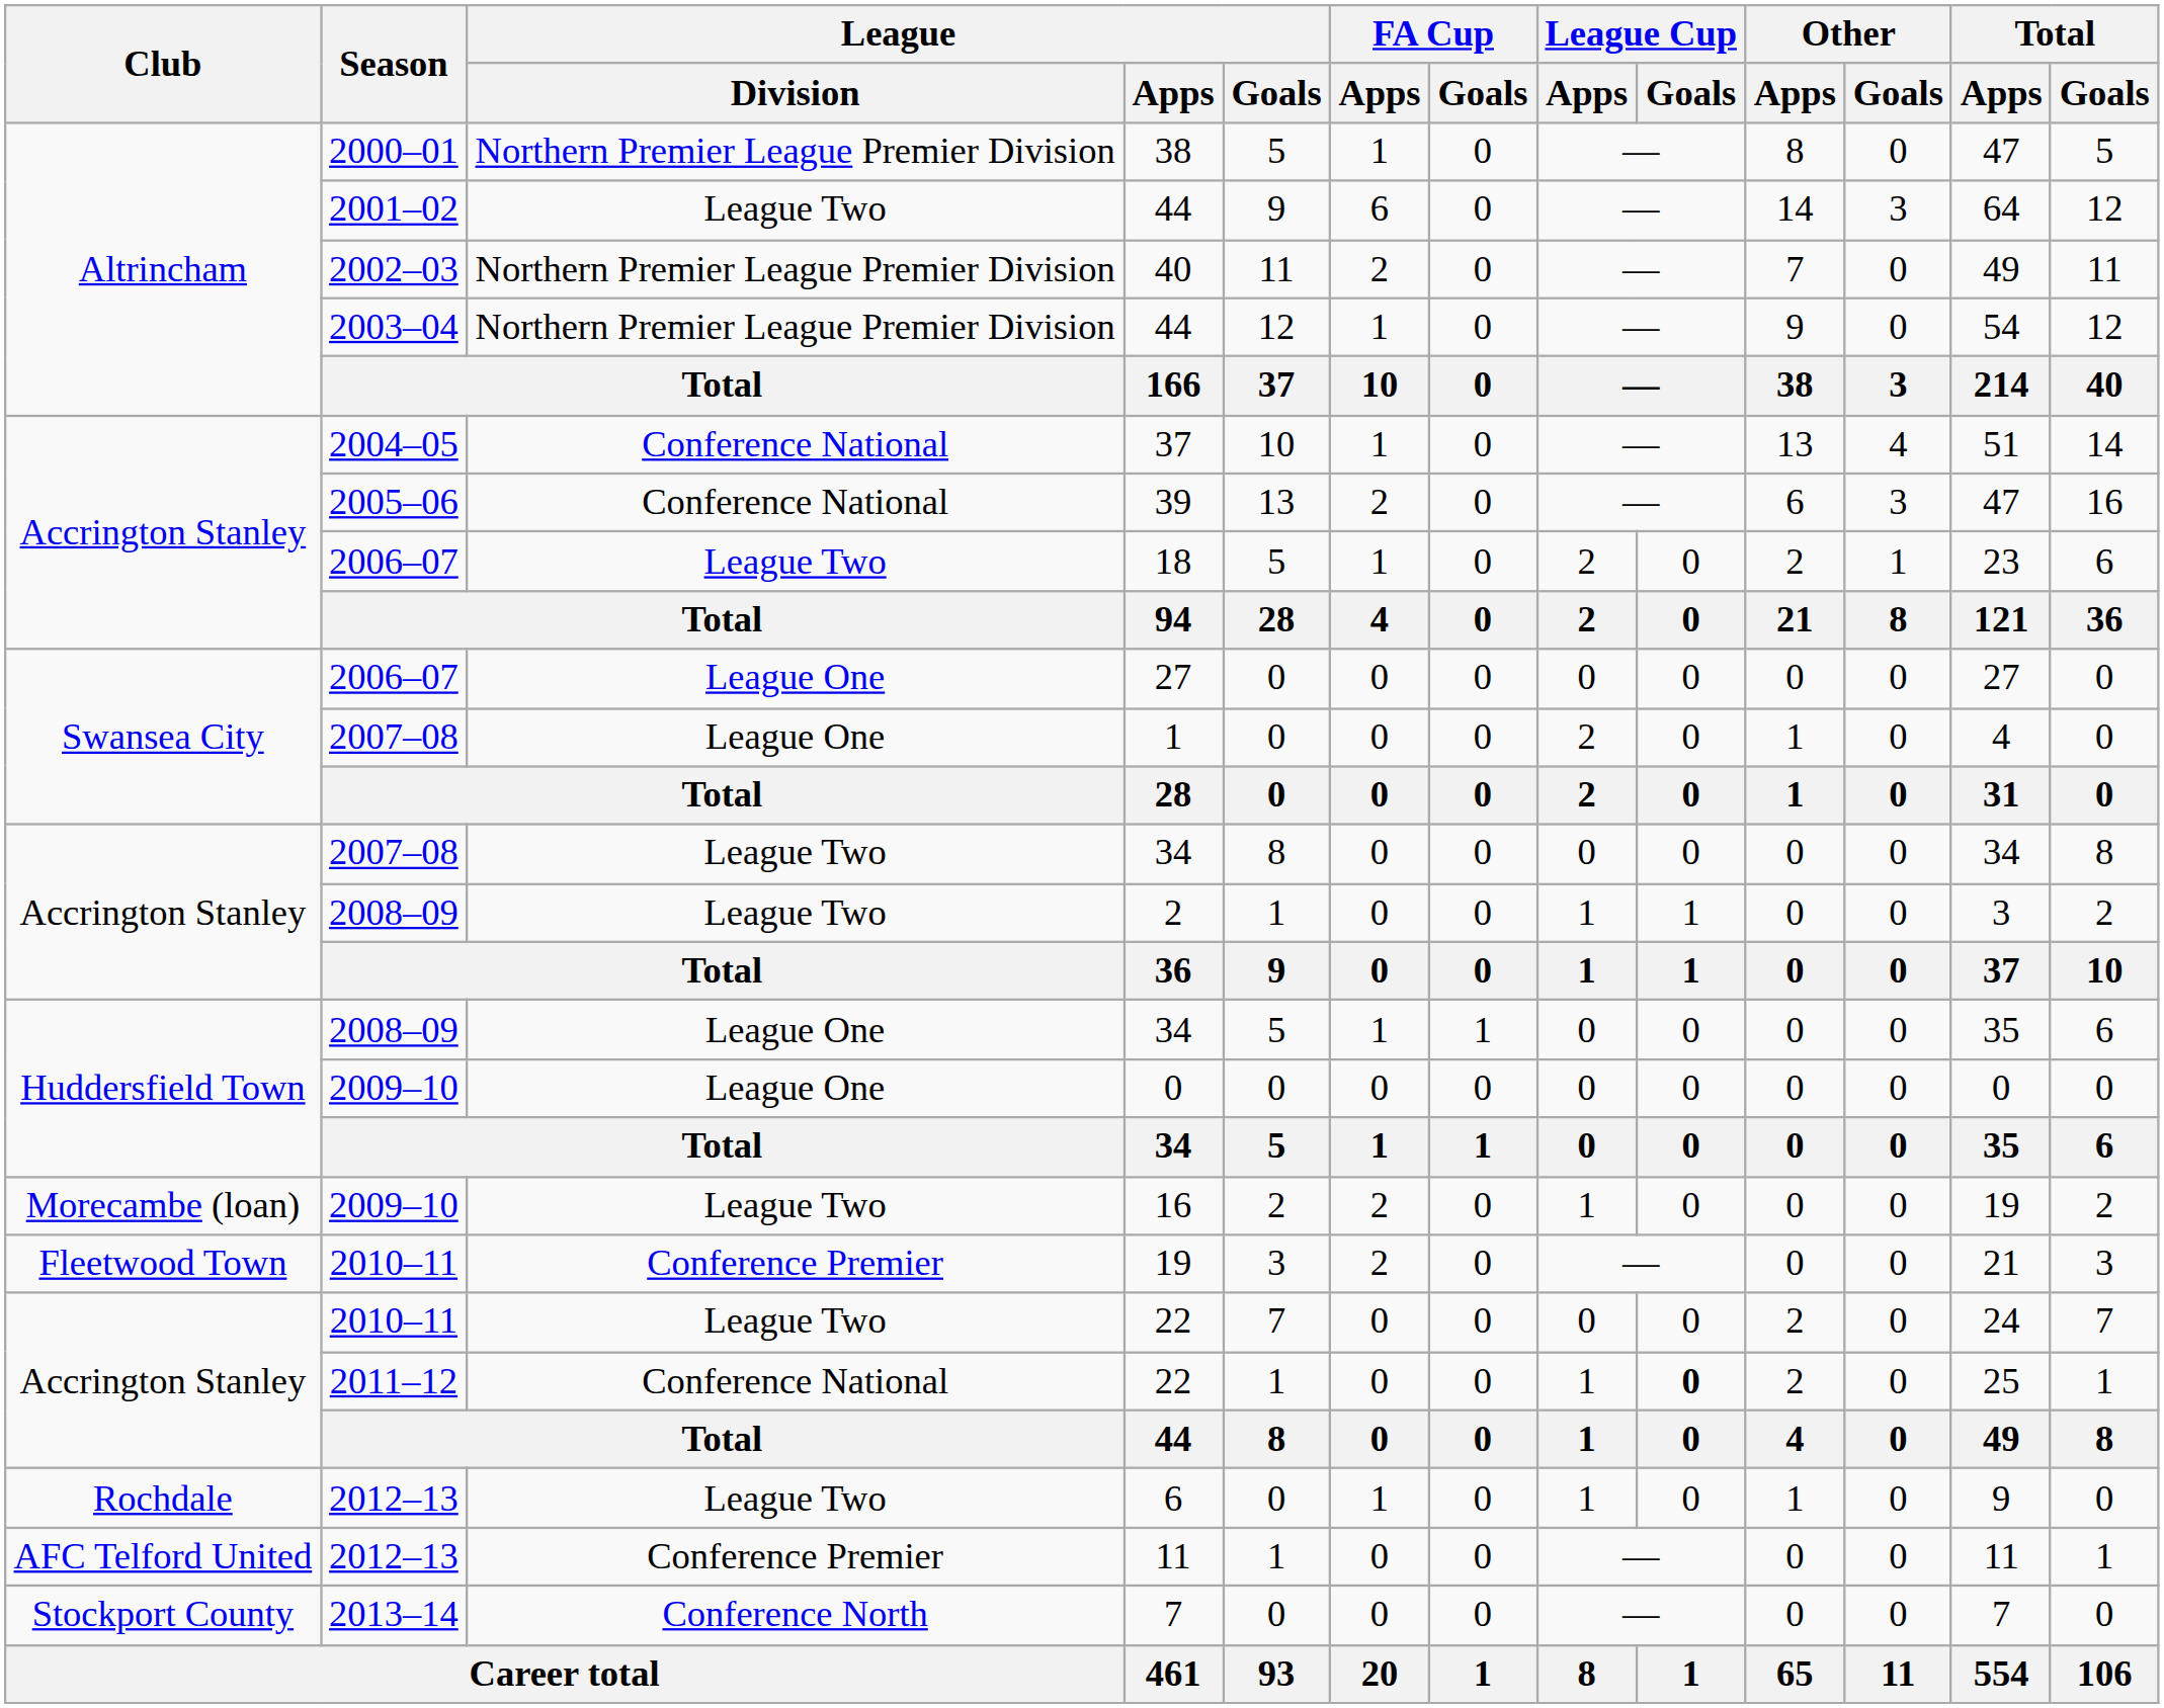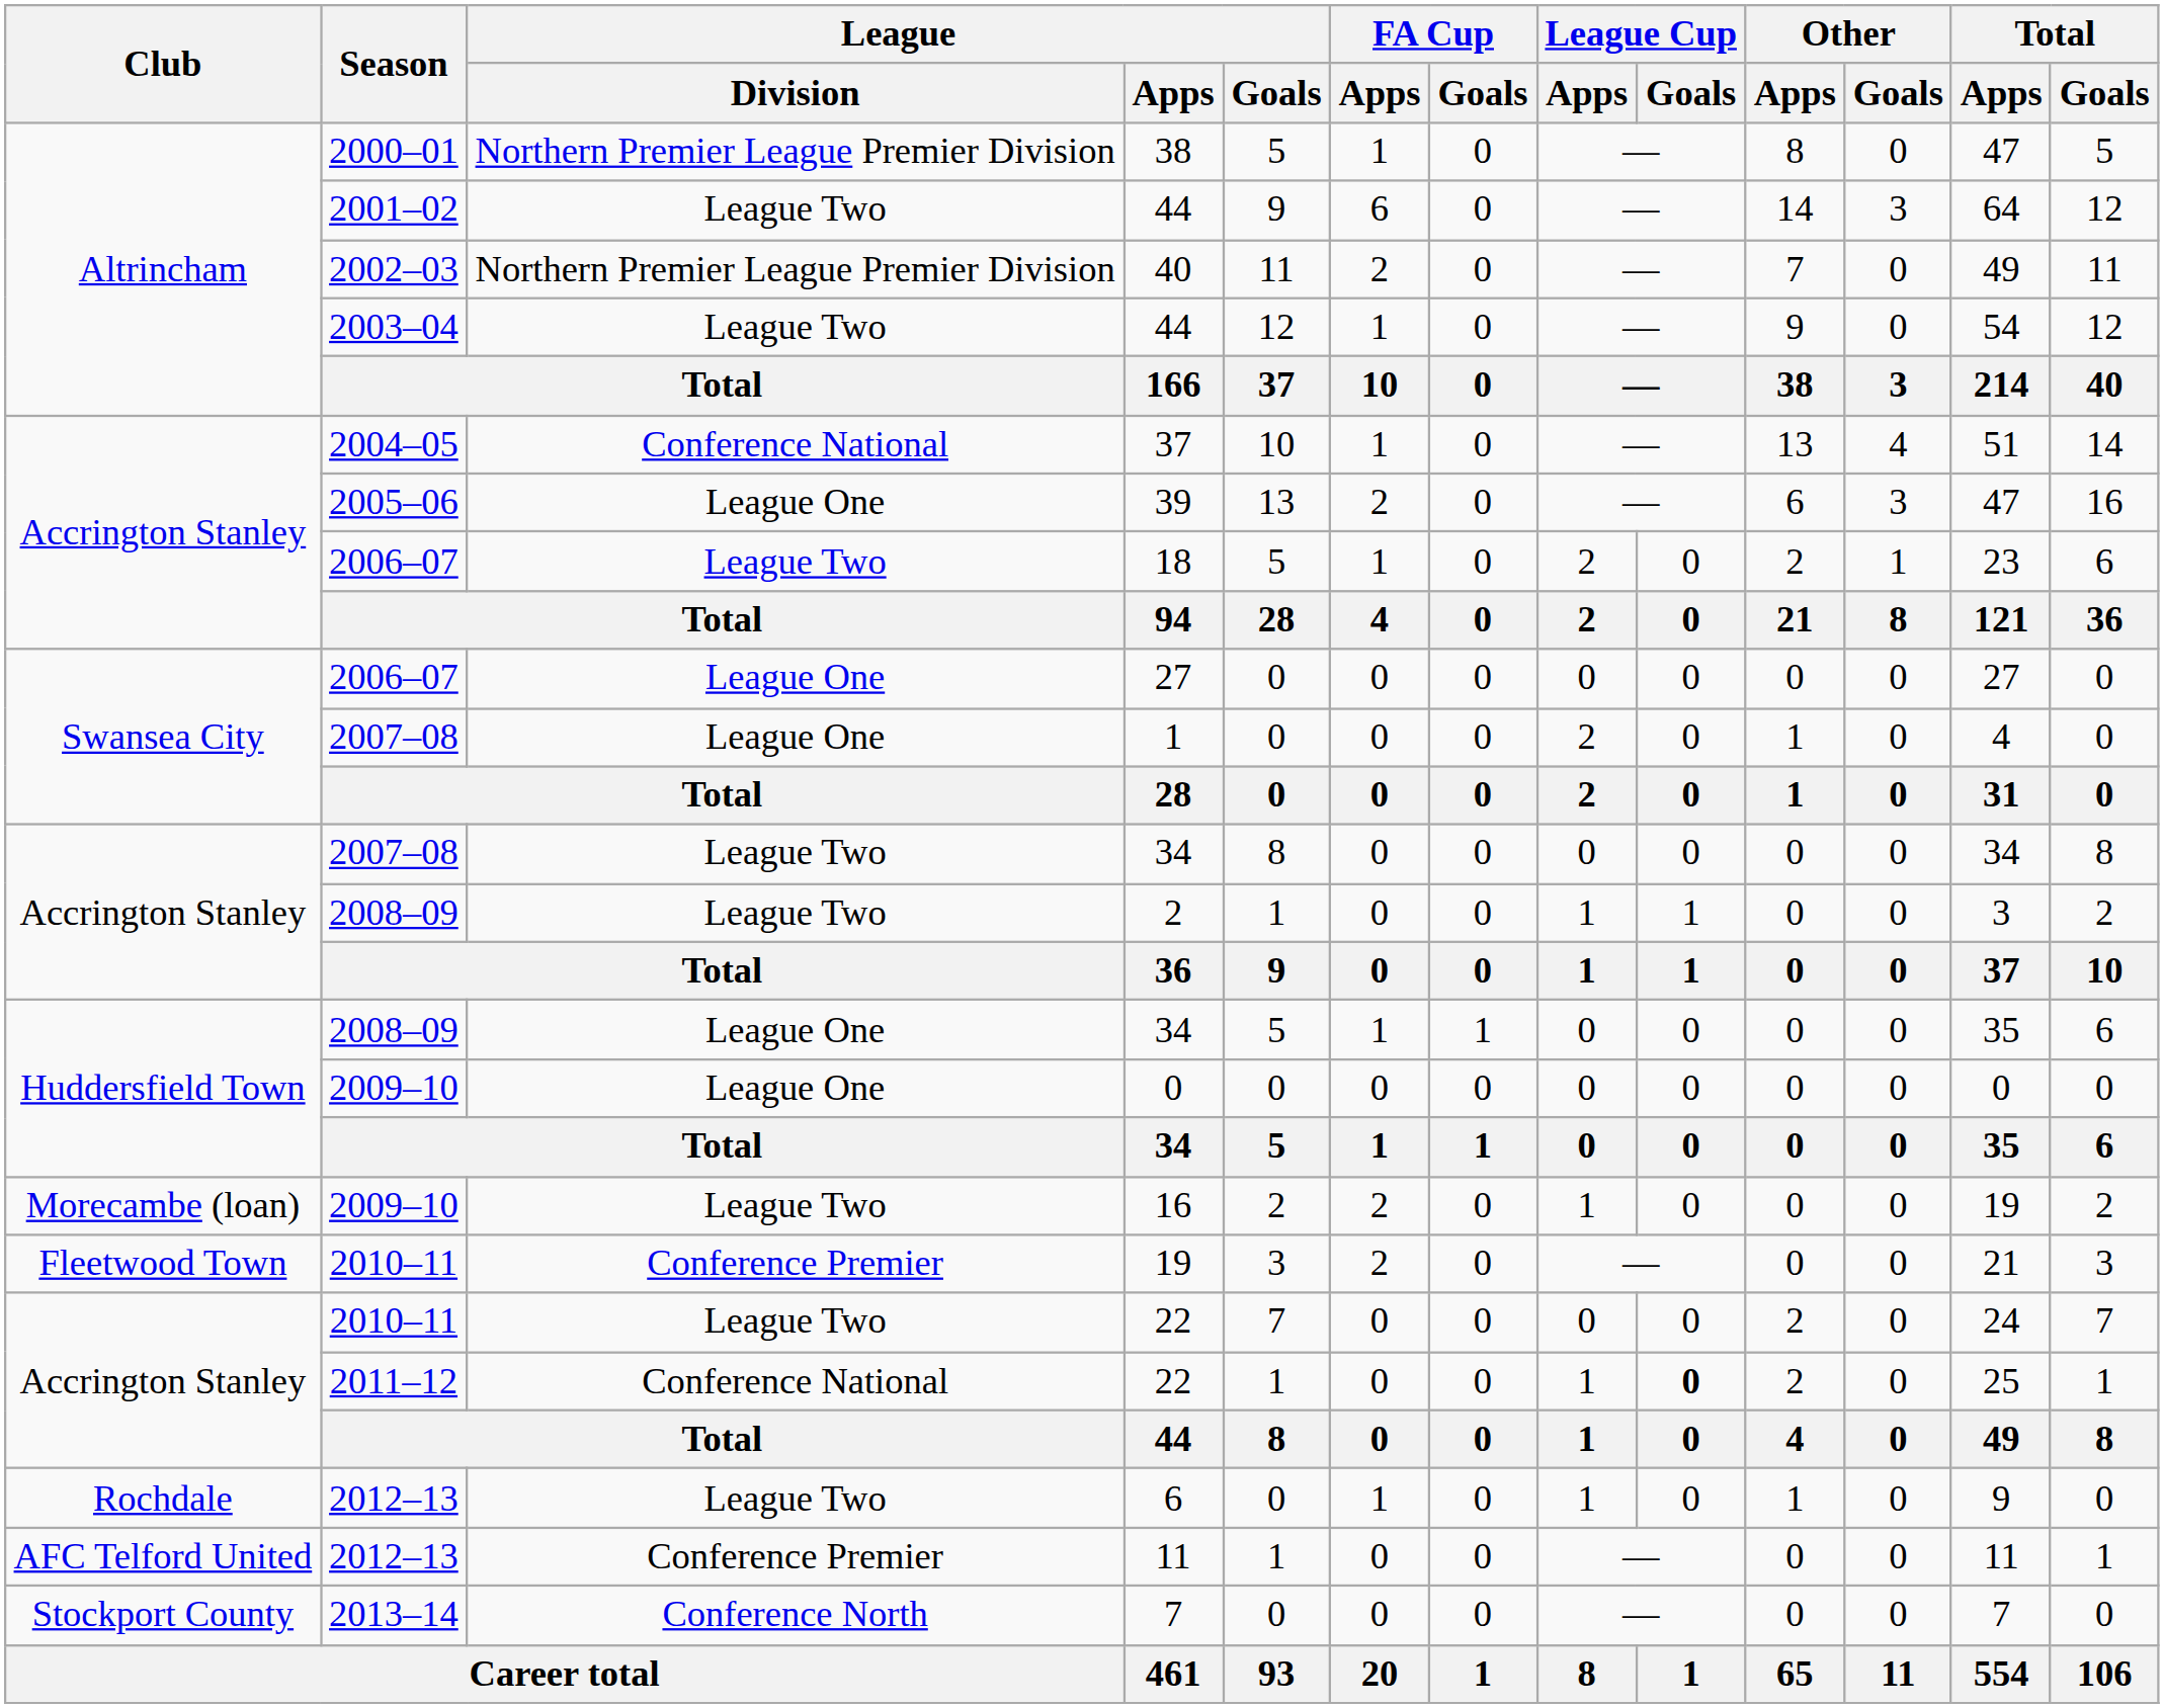 <table class=wikitable style="text-align:center">
 <tr>
 <th rowspan="2">Club</th>
 <th rowspan="2">Season</th>
 <th colspan="3">League</th>
 <th colspan="2"><a href='#'>FA Cup</a></th>
 <th colspan="2"><a href='#'>League Cup</a></th>
 <th colspan="2">Other</th>
 <th colspan="2">Total</th>
 </tr>
 <tr>
 <th>Division</th>
 <th>Apps</th>
 <th>Goals</th>
 <th>Apps</th>
 <th>Goals</th>
 <th>Apps</th>
 <th>Goals</th>
 <th>Apps</th>
 <th>Goals</th>
 <th>Apps</th>
 <th>Goals</th>
 </tr>
 <tr>
 <td rowspan="5"><a href='#'>Altrincham</a></td>
 <td><a href='#'>2000–01</a></td>
 <td><a href='#'>Northern Premier League</a> Premier Division</td>
 <td>38</td>
 <td>5</td>
 <td>1</td>
 <td>0</td>
 <td colspan="2">—</td>
 <td>8</td>
 <td>0</td>
 <td>47</td>
 <td>5</td>
 </tr>
 <tr>
 <td><a href='#'>2001–02</a></td>
 <td>League Two</td>
 <td>44</td>
 <td>9</td>
 <td>6</td>
 <td>0</td>
 <td colspan="2">—</td>
 <td>14</td>
 <td>3</td>
 <td>64</td>
 <td>12</td>
 </tr>
 <tr>
 <td><a href='#'>2002–03</a></td>
 <td>Northern Premier League Premier Division</td>
 <td>40</td>
 <td>11</td>
 <td>2</td>
 <td>0</td>
 <td colspan="2">—</td>
 <td>7</td>
 <td>0</td>
 <td>49</td>
 <td>11</td>
 </tr>
 <tr>
 <td><a href='#'>2003–04</a></td>
-<td>Northern Premier League Premier Division</td>
+<td>League Two</td>
 <td>44</td>
 <td>12</td>
 <td>1</td>
 <td>0</td>
 <td colspan="2">—</td>
 <td>9</td>
 <td>0</td>
 <td>54</td>
 <td>12</td>
 </tr>
 <tr>
 <th colspan="2">Total</th>
 <th>166</th>
 <th>37</th>
 <th>10</th>
 <th>0</th>
 <th colspan="2">—</th>
 <th>38</th>
 <th>3</th>
 <th>214</th>
 <th>40</th>
 </tr>
 <tr>
 <td rowspan="4"><a href='#'>Accrington Stanley</a></td>
 <td><a href='#'>2004–05</a></td>
 <td><a href='#'>Conference National</a></td>
 <td>37</td>
 <td>10</td>
 <td>1</td>
 <td>0</td>
 <td colspan="2">—</td>
 <td>13</td>
 <td>4</td>
 <td>51</td>
 <td>14</td>
 </tr>
 <tr>
 <td><a href='#'>2005–06</a></td>
-<td>Conference National</td>
+<td>League One</td>
 <td>39</td>
 <td>13</td>
 <td>2</td>
 <td>0</td>
 <td colspan="2">—</td>
 <td>6</td>
 <td>3</td>
 <td>47</td>
 <td>16</td>
 </tr>
 <tr>
 <td><a href='#'>2006–07</a></td>
 <td><a href='#'>League Two</a></td>
 <td>18</td>
 <td>5</td>
 <td>1</td>
 <td>0</td>
 <td>2</td>
 <td>0</td>
 <td>2</td>
 <td>1</td>
 <td>23</td>
 <td>6</td>
 </tr>
 <tr>
 <th colspan="2">Total</th>
 <th>94</th>
 <th>28</th>
 <th>4</th>
 <th>0</th>
 <th>2</th>
 <th>0</th>
 <th>21</th>
 <th>8</th>
 <th>121</th>
 <th>36</th>
 </tr>
 <tr>
 <td rowspan="3"><a href='#'>Swansea City</a></td>
 <td><a href='#'>2006–07</a></td>
 <td><a href='#'>League One</a></td>
 <td>27</td>
 <td>0</td>
 <td>0</td>
 <td>0</td>
 <td>0</td>
 <td>0</td>
 <td>0</td>
 <td>0</td>
 <td>27</td>
 <td>0</td>
 </tr>
 <tr>
 <td><a href='#'>2007–08</a></td>
 <td>League One</td>
 <td>1</td>
 <td>0</td>
 <td>0</td>
 <td>0</td>
 <td>2</td>
 <td>0</td>
 <td>1</td>
 <td>0</td>
 <td>4</td>
 <td>0</td>
 </tr>
 <tr>
 <th colspan="2">Total</th>
 <th>28</th>
 <th>0</th>
 <th>0</th>
 <th>0</th>
 <th>2</th>
 <th>0</th>
 <th>1</th>
 <th>0</th>
 <th>31</th>
 <th>0</th>
 </tr>
 <tr>
 <td rowspan="3">Accrington Stanley</td>
 <td><a href='#'>2007–08</a></td>
 <td>League Two</td>
 <td>34</td>
 <td>8</td>
 <td>0</td>
 <td>0</td>
 <td>0</td>
 <td>0</td>
 <td>0</td>
 <td>0</td>
 <td>34</td>
 <td>8</td>
 </tr>
 <tr>
 <td><a href='#'>2008–09</a></td>
 <td>League Two</td>
 <td>2</td>
 <td>1</td>
 <td>0</td>
 <td>0</td>
 <td>1</td>
 <td>1</td>
 <td>0</td>
 <td>0</td>
 <td>3</td>
 <td>2</td>
 </tr>
 <tr>
 <th colspan="2">Total</th>
 <th>36</th>
 <th>9</th>
 <th>0</th>
 <th>0</th>
 <th>1</th>
 <th>1</th>
 <th>0</th>
 <th>0</th>
 <th>37</th>
 <th>10</th>
 </tr>
 <tr>
 <td rowspan="3"><a href='#'>Huddersfield Town</a></td>
 <td><a href='#'>2008–09</a></td>
 <td>League One</td>
 <td>34</td>
 <td>5</td>
 <td>1</td>
 <td>1</td>
 <td>0</td>
 <td>0</td>
 <td>0</td>
 <td>0</td>
 <td>35</td>
 <td>6</td>
 </tr>
 <tr>
 <td><a href='#'>2009–10</a></td>
 <td>League One</td>
 <td>0</td>
 <td>0</td>
 <td>0</td>
 <td>0</td>
 <td>0</td>
 <td>0</td>
 <td>0</td>
 <td>0</td>
 <td>0</td>
 <td>0</td>
 </tr>
 <tr>
 <th colspan="2">Total</th>
 <th>34</th>
 <th>5</th>
 <th>1</th>
 <th>1</th>
 <th>0</th>
 <th>0</th>
 <th>0</th>
 <th>0</th>
 <th>35</th>
 <th>6</th>
 </tr>
 <tr>
 <td><a href='#'>Morecambe</a> (loan)</td>
 <td><a href='#'>2009–10</a></td>
 <td>League Two</td>
 <td>16</td>
 <td>2</td>
 <td>2</td>
 <td>0</td>
 <td>1</td>
 <td>0</td>
 <td>0</td>
 <td>0</td>
 <td>19</td>
 <td>2</td>
 </tr>
 <tr>
 <td><a href='#'>Fleetwood Town</a></td>
 <td><a href='#'>2010–11</a></td>
 <td><a href='#'>Conference Premier</a></td>
 <td>19</td>
 <td>3</td>
 <td>2</td>
 <td>0</td>
 <td colspan="2">—</td>
 <td>0</td>
 <td>0</td>
 <td>21</td>
 <td>3</td>
 </tr>
 <tr>
 <td rowspan="3">Accrington Stanley</td>
 <td><a href='#'>2010–11</a></td>
 <td>League Two</td>
 <td>22</td>
 <td>7</td>
 <td>0</td>
 <td>0</td>
 <td>0</td>
 <td>0</td>
 <td>2</td>
 <td>0</td>
 <td>24</td>
 <td>7</td>
 </tr>
 <tr>
 <td><a href='#'>2011–12</a></td>
 <td>Conference National</td>
 <td>22</td>
 <td>1</td>
 <td>0</td>
 <td>0</td>
 <td>1</td>
 <td><strong>0</strong></td>
 <td>2</td>
 <td>0</td>
 <td>25</td>
 <td>1</td>
 </tr>
 <tr>
 <th colspan="2">Total</th>
 <th>44</th>
 <th>8</th>
 <th>0</th>
 <th>0</th>
 <th>1</th>
 <th>0</th>
 <th>4</th>
 <th>0</th>
 <th>49</th>
 <th>8</th>
 </tr>
 <tr>
 <td><a href='#'>Rochdale</a></td>
 <td><a href='#'>2012–13</a></td>
 <td>League Two</td>
 <td>6</td>
 <td>0</td>
 <td>1</td>
 <td>0</td>
 <td>1</td>
 <td>0</td>
 <td>1</td>
 <td>0</td>
 <td>9</td>
 <td>0</td>
 </tr>
 <tr>
 <td><a href='#'>AFC Telford United</a></td>
 <td><a href='#'>2012–13</a></td>
 <td>Conference Premier</td>
 <td>11</td>
 <td>1</td>
 <td>0</td>
 <td>0</td>
 <td colspan="2">—</td>
 <td>0</td>
 <td>0</td>
 <td>11</td>
 <td>1</td>
 </tr>
 <tr>
 <td><a href='#'>Stockport County</a></td>
 <td><a href='#'>2013–14</a></td>
 <td><a href='#'>Conference North</a></td>
 <td>7</td>
 <td>0</td>
 <td>0</td>
 <td>0</td>
 <td colspan="2">—</td>
 <td>0</td>
 <td>0</td>
 <td>7</td>
 <td>0</td>
 </tr>
 <tr>
 <th colspan="3">Career total</th>
 <th>461</th>
 <th>93</th>
 <th>20</th>
 <th>1</th>
 <th>8</th>
 <th>1</th>
 <th>65</th>
 <th>11</th>
 <th>554</th>
 <th>106</th>
 </tr>
 <tr>
 </tr>
 </table>
